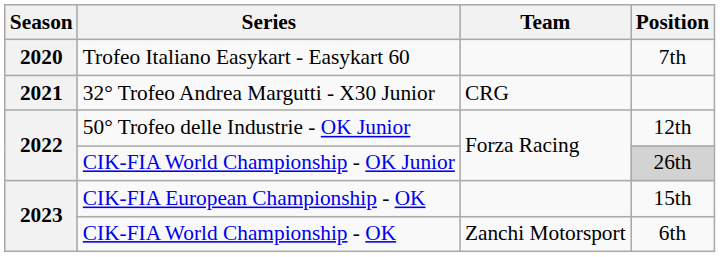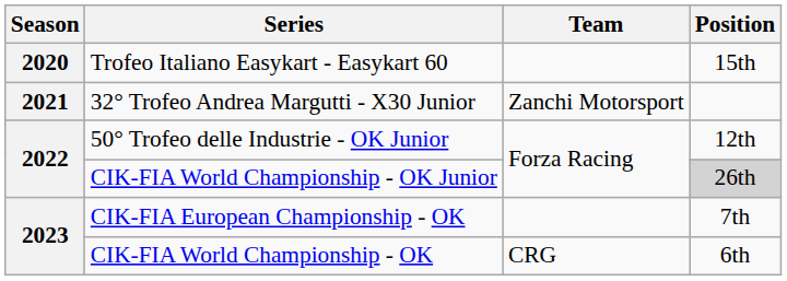 <table class="wikitable" style="font-size: 85%; text-align:center">
 <tr>
 <th>Season</th>
 <th>Series</th>
 <th>Team</th>
 <th>Position</th>
 </tr>
 <tr>
 <th>2020</th>
 <td align="left">Trofeo Italiano Easykart - Easykart 60</td>
 <td align="left"></td>
-<td>7th</td>
+<td>15th</td>
 </tr>
 <tr>
 <th>2021</th>
 <td align="left">32° Trofeo Andrea Margutti - X30 Junior</td>
-<td align="left">CRG</td>
+<td align="left">Zanchi Motorsport</td>
 <td></td>
 </tr>
 <tr>
 <th rowspan="2">2022</th>
 <td align="left">50° Trofeo delle Industrie - <a href='#'>OK Junior</a></td>
 <td rowspan="2" align="left">Forza Racing</td>
 <td>12th</td>
 </tr>
 <tr>
 <td align="left"><a href='#'>CIK-FIA World Championship</a> - <a href='#'>OK Junior</a></td>
 <td style="background: lightgrey;">26th</td>
 </tr>
 <tr>
 <th rowspan="2">2023</th>
 <td align="left"><a href='#'>CIK-FIA European Championship</a> - <a href='#'>OK</a></td>
 <td align="left"></td>
-<td>15th</td>
+<td>7th</td>
 </tr>
 <tr>
 <td align="left"><a href='#'>CIK-FIA World Championship</a> - <a href='#'>OK</a></td>
-<td align="left">Zanchi Motorsport</td>
+<td align="left">CRG</td>
 <td>6th</td>
 </tr>
 </table>
